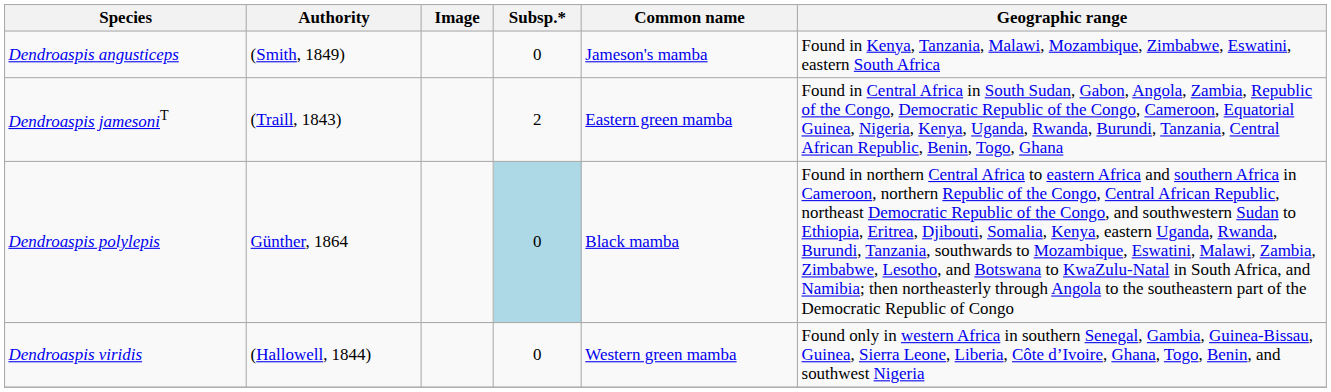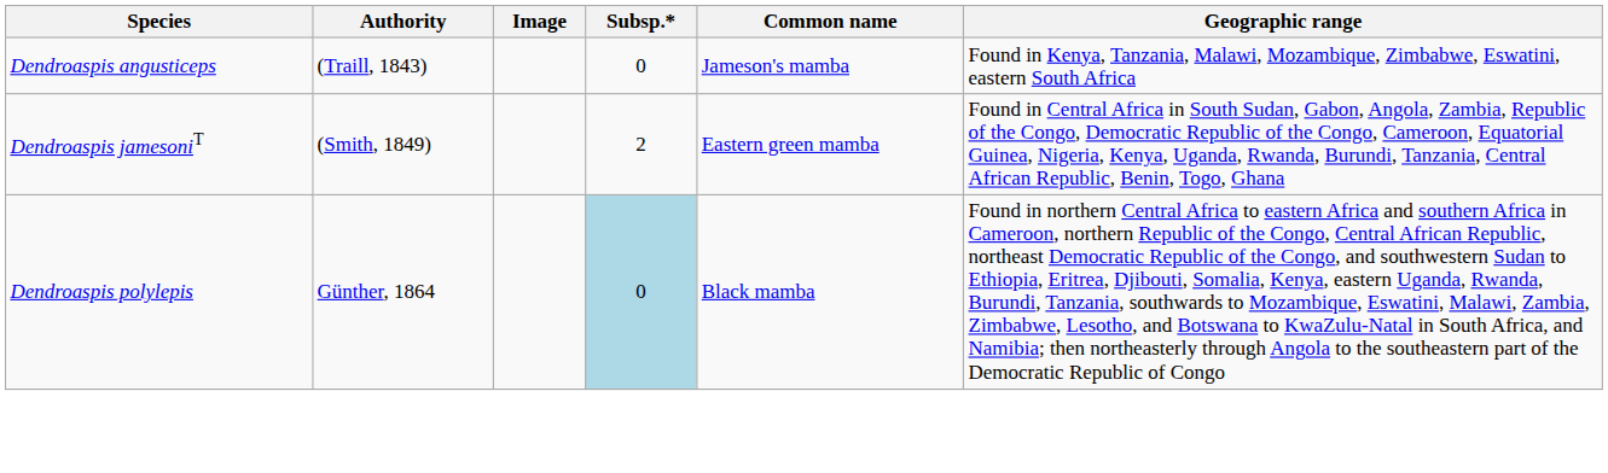 <table class="wikitable">
 <tr>
 <th>Species</th>
 <th>Authority</th>
 <th class="unsortable">Image</th>
 <th>Subsp.*</th>
 <th>Common name</th>
 <th>Geographic range</th>
 </tr>
 <tr>
 <td><em><a href='#'>Dendroaspis angusticeps</a></em></td>
-<td>(<a href='#'>Smith</a>, 1849)</td>
+<td>(<a href='#'>Traill</a>, 1843)</td>
 <td></td>
 <td align="center">0</td>
 <td><a href='#'>Jameson's mamba</a></td>
 <td style="width:40%">Found in <a href='#'>Kenya</a>, <a href='#'>Tanzania</a>, <a href='#'>Malawi</a>, <a href='#'>Mozambique</a>, <a href='#'>Zimbabwe</a>, <a href='#'>Eswatini</a>, eastern <a href='#'>South Africa</a></td>
 </tr>
 <tr>
 <td><em><a href='#'>Dendroaspis jamesoni</a></em><span><sup>T</sup></span></td>
-<td>(<a href='#'>Traill</a>, 1843)</td>
+<td>(<a href='#'>Smith</a>, 1849)</td>
 <td></td>
 <td align="center">2</td>
 <td><a href='#'>Eastern green mamba</a></td>
 <td style="width:40%">Found in <a href='#'>Central Africa</a> in <a href='#'>South Sudan</a>, <a href='#'>Gabon</a>, <a href='#'>Angola</a>, <a href='#'>Zambia</a>, <a href='#'>Republic of the Congo</a>, <a href='#'>Democratic Republic of the Congo</a>, <a href='#'>Cameroon</a>, <a href='#'>Equatorial Guinea</a>, <a href='#'>Nigeria</a>, <a href='#'>Kenya</a>, <a href='#'>Uganda</a>, <a href='#'>Rwanda</a>, <a href='#'>Burundi</a>, <a href='#'>Tanzania</a>, <a href='#'>Central African Republic</a>, <a href='#'>Benin</a>, <a href='#'>Togo</a>, <a href='#'>Ghana</a></td>
 </tr>
 <tr>
 <td><em><a href='#'>Dendroaspis polylepis</a></em></td>
 <td><a href='#'>Günther</a>, 1864</td>
 <td></td>
 <td align="center" style="background: lightblue;">0</td>
 <td><a href='#'>Black mamba</a></td>
 <td style="width:40%">Found in northern <a href='#'>Central Africa</a> to <a href='#'>eastern Africa</a> and <a href='#'>southern Africa</a> in <a href='#'>Cameroon</a>, northern <a href='#'>Republic of the Congo</a>, <a href='#'>Central African Republic</a>, northeast <a href='#'>Democratic Republic of the Congo</a>, and southwestern <a href='#'>Sudan</a> to <a href='#'>Ethiopia</a>, <a href='#'>Eritrea</a>, <a href='#'>Djibouti</a>, <a href='#'>Somalia</a>, <a href='#'>Kenya</a>, eastern <a href='#'>Uganda</a>, <a href='#'>Rwanda</a>, <a href='#'>Burundi</a>, <a href='#'>Tanzania</a>, southwards to <a href='#'>Mozambique</a>, <a href='#'>Eswatini</a>, <a href='#'>Malawi</a>, <a href='#'>Zambia</a>, <a href='#'>Zimbabwe</a>, <a href='#'>Lesotho</a>, and <a href='#'>Botswana</a> to <a href='#'>KwaZulu-Natal</a> in South Africa, and <a href='#'>Namibia</a>; then northeasterly through <a href='#'>Angola</a> to the southeastern part of the Democratic Republic of Congo</td>
 </tr>
 <tr>
-<td><em><a href='#'>Dendroaspis viridis</a></em></td>
-<td>(<a href='#'>Hallowell</a>, 1844)</td>
-<td></td>
-<td align="center">0</td>
-<td><a href='#'>Western green mamba</a></td>
-<td>Found only in <a href='#'>western Africa</a> in southern <a href='#'>Senegal</a>, <a href='#'>Gambia</a>, <a href='#'>Guinea-Bissau</a>, <a href='#'>Guinea</a>, <a href='#'>Sierra Leone</a>, <a href='#'>Liberia</a>, <a href='#'>Côte d’Ivoire</a>, <a href='#'>Ghana</a>, <a href='#'>Togo</a>, <a href='#'>Benin</a>, and southwest <a href='#'>Nigeria</a></td>
-</tr>
-<tr>
 </tr>
 </table>
